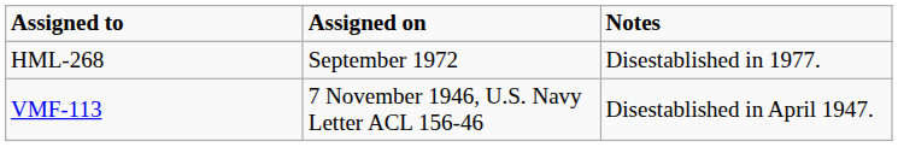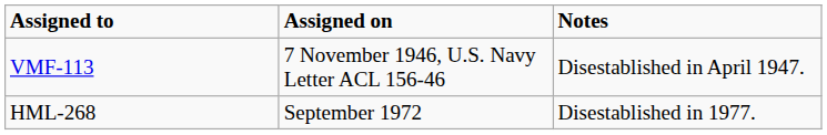 <table class="wikitable" style="width: 70%;">
 <tr>
 <td style="width: 200px;"><strong>Assigned to</strong></td>
 <td style="width: 200px;"><strong>Assigned on</strong></td>
 <td><strong>Notes</strong></td>
 </tr>
 <tr>
+<td><a href='#'>VMF-113</a></td>
+<td>7 November 1946, U.S. Navy Letter ACL 156-46</td>
+<td>Disestablished in April 1947.</td>
+</tr>
+<tr>
 <td>HML-268</td>
 <td>September 1972</td>
 <td>Disestablished in 1977.</td>
 </tr>
-<tr>
-<td><a href='#'>VMF-113</a></td>
-<td>7 November 1946, U.S. Navy Letter ACL 156-46</td>
-<td>Disestablished in April 1947.</td>
-</tr>
 </table>
